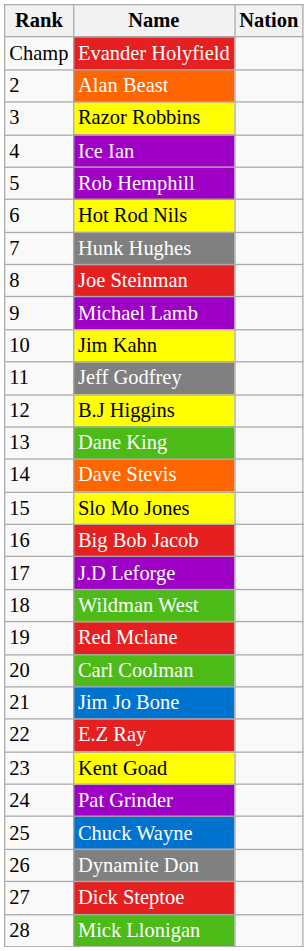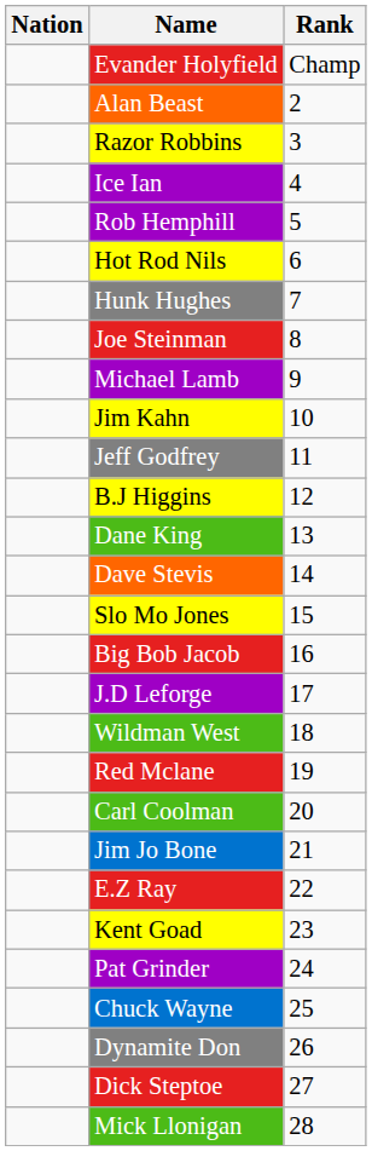 <table class="wikitable">
 <tr>
+<th>Nation</th>
+<th>Name</th>
 <th>Rank</th>
-<th>Name</th>
-<th>Nation</th>
 </tr>
 <tr>
+<td></td>
+<td style="color:#ffffff; background:#E62020">Evander Holyfield</td>
 <td>Champ</td>
-<td style="color:#ffffff; background:#E62020">Evander Holyfield</td>
-<td></td>
 </tr>
 <tr>
+<td></td>
+<td style="color:#ffffff; background:#FF6600">Alan Beast</td>
 <td>2</td>
-<td style="color:#ffffff; background:#FF6600">Alan Beast</td>
-<td></td>
 </tr>
 <tr>
+<td></td>
+<td style="color:#000000; background:#FFFF00">Razor Robbins</td>
 <td>3</td>
-<td style="color:#000000; background:#FFFF00">Razor Robbins</td>
-<td></td>
 </tr>
 <tr>
+<td></td>
+<td style="color:#ffffff; background:#9F00C5">Ice Ian</td>
 <td>4</td>
-<td style="color:#ffffff; background:#9F00C5">Ice Ian</td>
-<td></td>
 </tr>
 <tr>
+<td></td>
+<td style="color:#ffffff; background:#9F00C5">Rob Hemphill</td>
 <td>5</td>
-<td style="color:#ffffff; background:#9F00C5">Rob Hemphill</td>
-<td></td>
 </tr>
 <tr>
+<td></td>
+<td style="color:#000000; background:#FFFF00">Hot Rod Nils</td>
 <td>6</td>
-<td style="color:#000000; background:#FFFF00">Hot Rod Nils</td>
-<td></td>
 </tr>
 <tr>
+<td></td>
+<td style="color:#ffffff; background:#808080">Hunk Hughes</td>
 <td>7</td>
-<td style="color:#ffffff; background:#808080">Hunk Hughes</td>
-<td></td>
 </tr>
 <tr>
+<td></td>
+<td style="color:#ffffff; background:#E62020">Joe Steinman</td>
 <td>8</td>
-<td style="color:#ffffff; background:#E62020">Joe Steinman</td>
-<td></td>
 </tr>
 <tr>
+<td></td>
+<td style="color:#ffffff; background:#9F00C5">Michael Lamb</td>
 <td>9</td>
-<td style="color:#ffffff; background:#9F00C5">Michael Lamb</td>
-<td></td>
 </tr>
 <tr>
+<td></td>
+<td style="color:#000000; background:#FFFF00">Jim Kahn</td>
 <td>10</td>
-<td style="color:#000000; background:#FFFF00">Jim Kahn</td>
-<td></td>
 </tr>
 <tr>
+<td></td>
+<td style="color:#ffffff; background:#808080">Jeff Godfrey</td>
 <td>11</td>
-<td style="color:#ffffff; background:#808080">Jeff Godfrey</td>
-<td></td>
 </tr>
 <tr>
+<td></td>
+<td style="color:#000000; background:#FFFF00">B.J Higgins</td>
 <td>12</td>
-<td style="color:#000000; background:#FFFF00">B.J Higgins</td>
-<td></td>
 </tr>
 <tr>
+<td></td>
+<td style="color:#ffffff; background:#4CBB17">Dane King</td>
 <td>13</td>
-<td style="color:#ffffff; background:#4CBB17">Dane King</td>
-<td></td>
 </tr>
 <tr>
+<td></td>
+<td style="color:#ffffff; background:#FF6600">Dave Stevis</td>
 <td>14</td>
-<td style="color:#ffffff; background:#FF6600">Dave Stevis</td>
-<td></td>
 </tr>
 <tr>
+<td></td>
+<td style="color:#000000; background:#FFFF00">Slo Mo Jones</td>
 <td>15</td>
-<td style="color:#000000; background:#FFFF00">Slo Mo Jones</td>
-<td></td>
 </tr>
 <tr>
+<td></td>
+<td style="color:#ffffff; background:#E62020">Big Bob Jacob</td>
 <td>16</td>
-<td style="color:#ffffff; background:#E62020">Big Bob Jacob</td>
-<td></td>
 </tr>
 <tr>
+<td></td>
+<td style="color:#ffffff; background:#9F00C5">J.D Leforge</td>
 <td>17</td>
-<td style="color:#ffffff; background:#9F00C5">J.D Leforge</td>
-<td></td>
 </tr>
 <tr>
+<td></td>
+<td style="color:#ffffff; background:#4CBB17">Wildman West</td>
 <td>18</td>
-<td style="color:#ffffff; background:#4CBB17">Wildman West</td>
-<td></td>
 </tr>
 <tr>
+<td></td>
+<td style="color:#ffffff; background:#E62020">Red Mclane</td>
 <td>19</td>
-<td style="color:#ffffff; background:#E62020">Red Mclane</td>
-<td></td>
 </tr>
 <tr>
+<td></td>
+<td style="color:#ffffff; background:#4CBB17">Carl Coolman</td>
 <td>20</td>
-<td style="color:#ffffff; background:#4CBB17">Carl Coolman</td>
-<td></td>
 </tr>
 <tr>
+<td></td>
+<td style="color:#ffffff; background:#0073CF">Jim Jo Bone</td>
 <td>21</td>
-<td style="color:#ffffff; background:#0073CF">Jim Jo Bone</td>
-<td></td>
 </tr>
 <tr>
+<td></td>
+<td style="color:#ffffff; background:#E62020">E.Z Ray</td>
 <td>22</td>
-<td style="color:#ffffff; background:#E62020">E.Z Ray</td>
-<td></td>
 </tr>
 <tr>
+<td></td>
+<td style="color:#000000; background:#FFFF00">Kent Goad</td>
 <td>23</td>
-<td style="color:#000000; background:#FFFF00">Kent Goad</td>
-<td></td>
 </tr>
 <tr>
+<td></td>
+<td style="color:#ffffff; background:#9F00C5">Pat Grinder</td>
 <td>24</td>
-<td style="color:#ffffff; background:#9F00C5">Pat Grinder</td>
-<td></td>
 </tr>
 <tr>
+<td></td>
+<td style="color:#ffffff; background:#0073CF">Chuck Wayne</td>
 <td>25</td>
-<td style="color:#ffffff; background:#0073CF">Chuck Wayne</td>
-<td></td>
 </tr>
 <tr>
+<td></td>
+<td style="color:#ffffff; background:#808080">Dynamite Don</td>
 <td>26</td>
-<td style="color:#ffffff; background:#808080">Dynamite Don</td>
-<td></td>
 </tr>
 <tr>
+<td></td>
+<td style="color:#ffffff; background:#E62020">Dick Steptoe</td>
 <td>27</td>
-<td style="color:#ffffff; background:#E62020">Dick Steptoe</td>
-<td></td>
 </tr>
 <tr>
+<td></td>
+<td style="color:#ffffff; background:#4CBB17">Mick Llonigan</td>
 <td>28</td>
-<td style="color:#ffffff; background:#4CBB17">Mick Llonigan</td>
-<td></td>
 </tr>
 </table>
